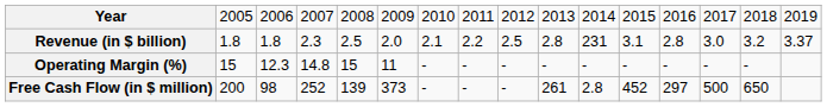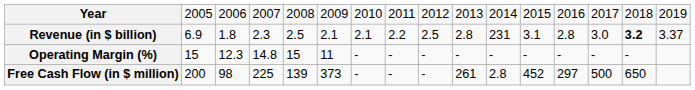 <table class="wikitable">
 <tr>
 <th>Year</th>
 <td>2005</td>
 <td>2006</td>
 <td>2007</td>
 <td>2008</td>
 <td>2009</td>
 <td>2010</td>
 <td>2011</td>
 <td>2012</td>
 <td>2013</td>
 <td>2014</td>
 <td>2015</td>
 <td>2016</td>
 <td>2017</td>
 <td>2018</td>
 <td>2019</td>
 </tr>
 <tr>
 <th>Revenue (in $ billion)</th>
-<td>1.8</td>
+<td>6.9</td>
 <td>1.8</td>
 <td>2.3</td>
 <td>2.5</td>
-<td>2.0</td>
+<td>2.1</td>
 <td>2.1</td>
 <td>2.2</td>
 <td>2.5</td>
 <td>2.8</td>
 <td>231</td>
 <td>3.1</td>
 <td>2.8</td>
 <td>3.0</td>
-<td>3.2</td>
+<td><strong>3.2</strong></td>
 <td>3.37</td>
 </tr>
 <tr>
 <th>Operating Margin (%)</th>
 <td>15</td>
 <td>12.3</td>
 <td>14.8</td>
 <td>15</td>
 <td>11</td>
 <td>-</td>
 <td>-</td>
 <td>-</td>
 <td>-</td>
 <td>-</td>
 <td>-</td>
 <td>-</td>
 <td>-</td>
 <td>-</td>
 </tr>
 <tr>
 <th>Free Cash Flow (in $ million)</th>
 <td>200</td>
 <td>98</td>
-<td>252</td>
+<td>225</td>
 <td>139</td>
 <td>373</td>
 <td>-</td>
 <td>-</td>
 <td>-</td>
 <td>261</td>
 <td>2.8</td>
 <td>452</td>
 <td>297</td>
 <td>500</td>
 <td>650</td>
 <td></td>
 </tr>
 </table>
